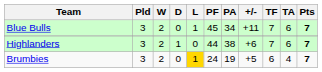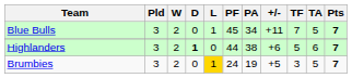 <table class="wikitable" style="text-align: center;">
 <tr>
 <th width="200">Team</th>
 <th width="20">Pld</th>
 <th width="20">W</th>
 <th width="20">D</th>
 <th width="20">L</th>
 <th width="20">PF</th>
 <th width="20">PA</th>
 <th width="32">+/-</th>
 <th width="20">TF</th>
 <th width="20">TA</th>
 <th width="20">Pts</th>
 </tr>
 <tr style="background:#ccffcc">
 <td align=left> <a href='#'>Blue Bulls</a></td>
 <td>3</td>
 <td>2</td>
 <td>0</td>
 <td>1</td>
 <td>45</td>
 <td>34</td>
 <td>+11</td>
 <td>7</td>
-<td>6</td>
+<td>5</td>
 <td><strong>7</strong></td>
 </tr>
 <tr>
 </tr>
 <tr style="background:#ccffcc">
 <td align=left> <a href='#'>Highlanders</a></td>
 <td>3</td>
 <td>2</td>
-<td>1</td>
+<td><strong>1</strong></td>
 <td>0</td>
 <td>44</td>
 <td>38</td>
 <td>+6</td>
-<td>7</td>
+<td>5</td>
 <td>6</td>
 <td><strong>7</strong></td>
 </tr>
 <tr>
 <td align=left> <a href='#'>Brumbies</a></td>
 <td>3</td>
 <td>2</td>
 <td>0</td>
 <td style="background: gold;">1</td>
 <td>24</td>
 <td>19</td>
 <td>+5</td>
-<td>6</td>
-<td>4</td>
+<td>3</td>
+<td>5</td>
 <td><strong>7</strong></td>
 </tr>
 </table>
